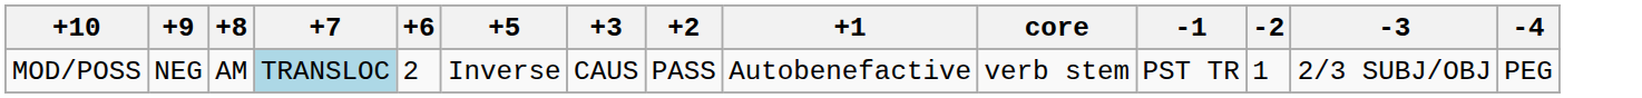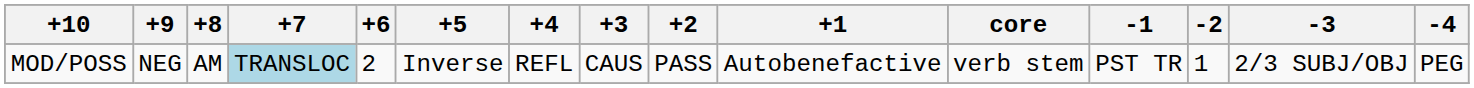 <table class="wikitable">
 <tr>
 <th>+10</th>
 <th>+9</th>
 <th>+8</th>
 <th>+7</th>
 <th>+6</th>
 <th>+5</th>
+<th>+4</th>
 <th>+3</th>
 <th>+2</th>
 <th>+1</th>
 <th>core</th>
 <th>-1</th>
 <th>-2</th>
 <th>-3</th>
 <th>-4</th>
 </tr>
 <tr>
 <td>MOD/POSS</td>
 <td>NEG</td>
 <td>AM</td>
 <td style="background: lightblue;">TRANSLOC</td>
 <td>2</td>
 <td>Inverse</td>
+<td>REFL</td>
 <td>CAUS</td>
 <td>PASS</td>
 <td>Autobenefactive</td>
 <td>verb stem</td>
 <td>PST TR</td>
 <td>1</td>
 <td>2/3 SUBJ/OBJ</td>
 <td>PEG</td>
 </tr>
 </table>
